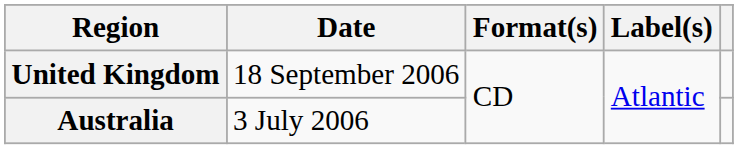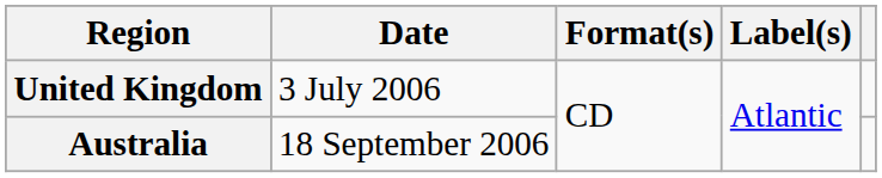 <table class="wikitable plainrowheaders">
 <tr>
 <th scope="col">Region</th>
 <th scope="col">Date</th>
 <th scope="col">Format(s)</th>
 <th scope="col">Label(s)</th>
 <th scope="col"></th>
 </tr>
 <tr>
 <th scope="row">United Kingdom</th>
-<td>18 September 2006</td>
+<td>3 July 2006</td>
 <td rowspan="2">CD</td>
 <td rowspan="2"><a href='#'>Atlantic</a></td>
 <td></td>
 </tr>
 <tr>
 <th scope="row">Australia</th>
-<td>3 July 2006</td>
+<td>18 September 2006</td>
 <td></td>
 </tr>
 </table>
